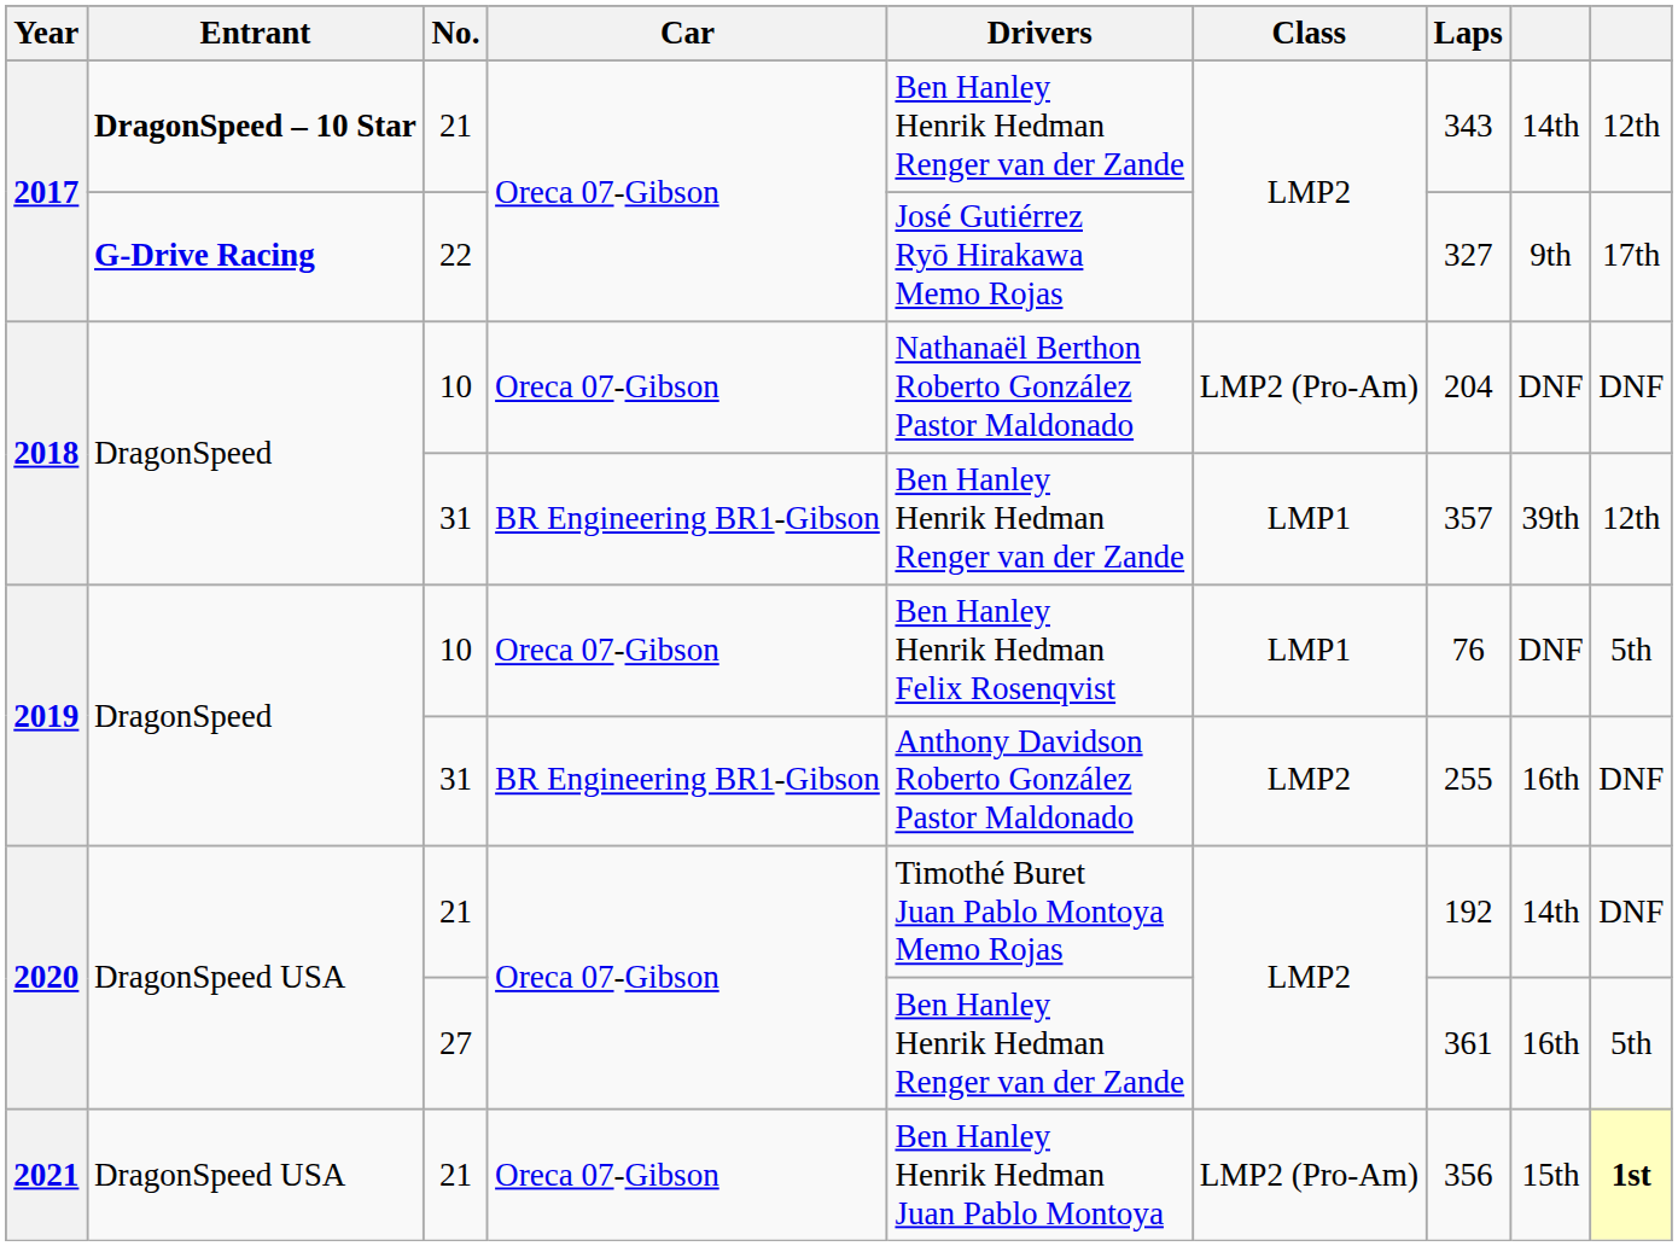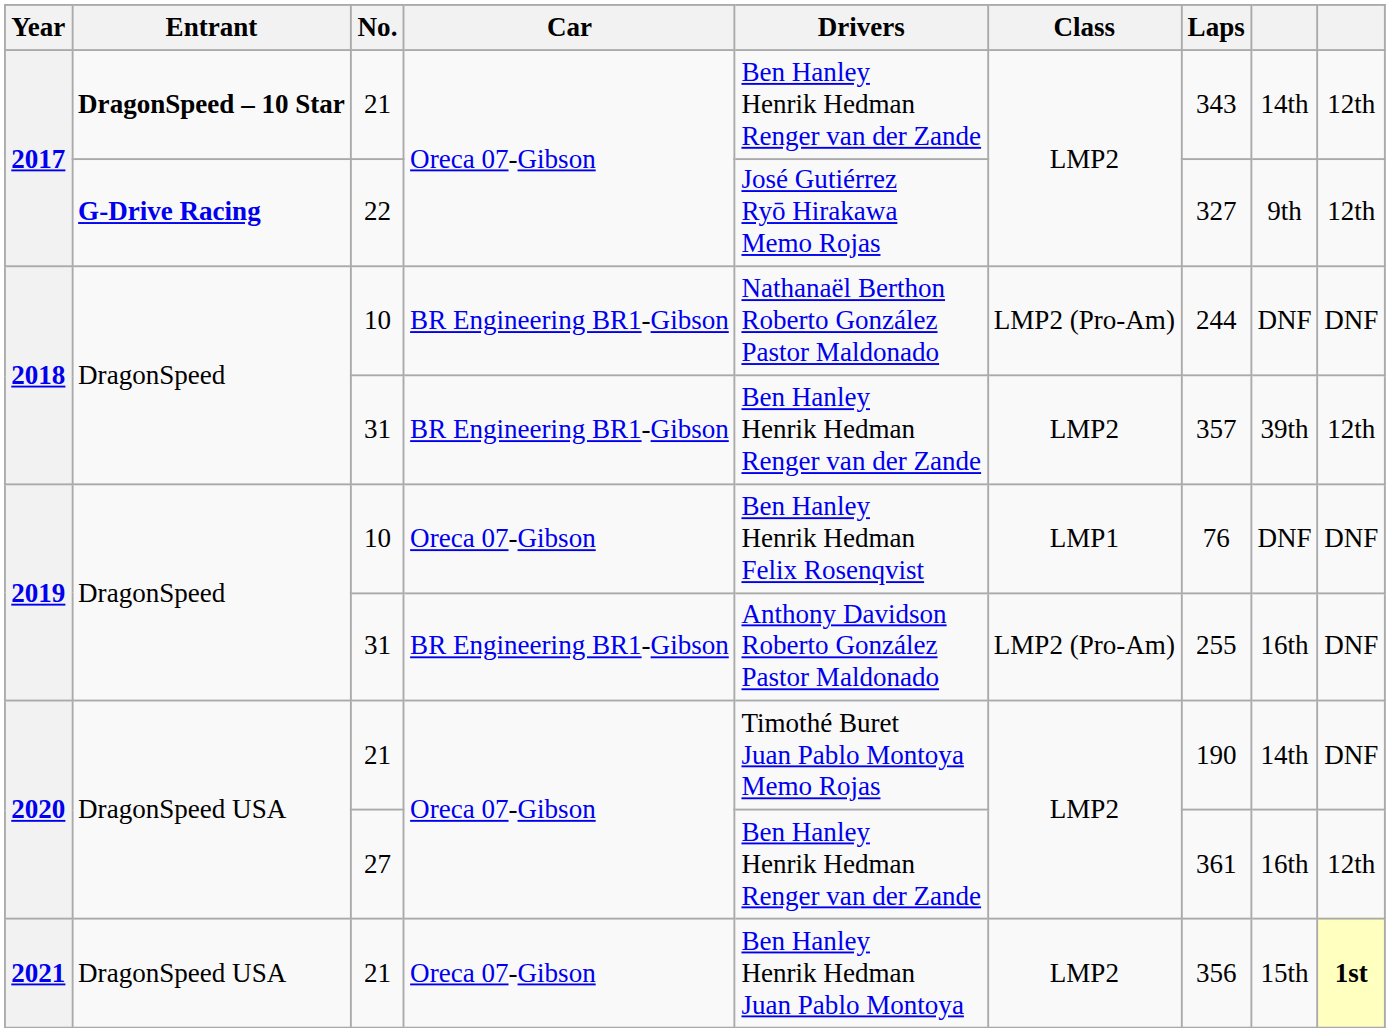 <table class="wikitable" style="font-size:90%">
 <tr>
 <th>Year</th>
 <th>Entrant</th>
 <th>No.</th>
 <th>Car</th>
 <th>Drivers</th>
 <th>Class</th>
 <th>Laps</th>
 <th></th>
 <th></th>
 </tr>
 <tr align="center">
 <th rowspan=2><a href='#'>2017</a></th>
 <td align=left><strong> DragonSpeed – 10 Star</strong></td>
 <td>21</td>
 <td rowspan=2 align=left><a href='#'>Oreca 07</a>-<a href='#'>Gibson</a></td>
 <td align=left> <a href='#'>Ben Hanley</a><br> Henrik Hedman<br> <a href='#'>Renger van der Zande</a></td>
 <td rowspan=2>LMP2</td>
 <td>343</td>
 <td>14th</td>
 <td>12th</td>
 </tr>
 <tr align="center">
 <td align=left><strong> <a href='#'>G-Drive Racing</a></strong></td>
 <td>22</td>
 <td align=left> <a href='#'>José Gutiérrez</a><br> <a href='#'>Ryō Hirakawa</a><br> <a href='#'>Memo Rojas</a></td>
 <td>327</td>
 <td>9th</td>
-<td>17th</td>
+<td>12th</td>
 </tr>
 <tr align="center">
 <th rowspan=2><a href='#'>2018</a></th>
 <td rowspan=2 align=left> DragonSpeed</td>
 <td>10</td>
-<td align=left><a href='#'>Oreca 07</a>-<a href='#'>Gibson</a></td>
+<td align=left><a href='#'>BR Engineering BR1</a>-<a href='#'>Gibson</a></td>
 <td align=left> <a href='#'>Nathanaël Berthon</a><br> <a href='#'>Roberto González</a><br> <a href='#'>Pastor Maldonado</a></td>
 <td>LMP2 (Pro-Am)</td>
-<td>204</td>
+<td>244</td>
 <td>DNF</td>
 <td>DNF</td>
 </tr>
 <tr align="center">
 <td>31</td>
 <td align=left><a href='#'>BR Engineering BR1</a>-<a href='#'>Gibson</a></td>
 <td align=left> <a href='#'>Ben Hanley</a><br> Henrik Hedman<br> <a href='#'>Renger van der Zande</a></td>
-<td>LMP1</td>
+<td>LMP2</td>
 <td>357</td>
 <td>39th</td>
 <td>12th</td>
 </tr>
 <tr align="center">
 <th rowspan=2><a href='#'>2019</a></th>
 <td rowspan=2 align=left> DragonSpeed</td>
 <td>10</td>
 <td align=left><a href='#'>Oreca 07</a>-<a href='#'>Gibson</a></td>
 <td align=left> <a href='#'>Ben Hanley</a><br> Henrik Hedman<br> <a href='#'>Felix Rosenqvist</a></td>
 <td>LMP1</td>
 <td>76</td>
 <td>DNF</td>
-<td>5th</td>
+<td>DNF</td>
 </tr>
 <tr align="center">
 <td>31</td>
 <td align=left><a href='#'>BR Engineering BR1</a>-<a href='#'>Gibson</a></td>
 <td align=left> <a href='#'>Anthony Davidson</a><br> <a href='#'>Roberto González</a><br> <a href='#'>Pastor Maldonado</a></td>
-<td>LMP2</td>
+<td>LMP2 (Pro-Am)</td>
 <td>255</td>
 <td>16th</td>
 <td>DNF</td>
 </tr>
 <tr align="center">
 <th rowspan=2><a href='#'>2020</a></th>
 <td rowspan=2 align=left> DragonSpeed USA</td>
 <td>21</td>
 <td rowspan=2 align=left><a href='#'>Oreca 07</a>-<a href='#'>Gibson</a></td>
 <td align=left> Timothé Buret<br> <a href='#'>Juan Pablo Montoya</a><br> <a href='#'>Memo Rojas</a></td>
 <td rowspan=2>LMP2</td>
-<td>192</td>
+<td>190</td>
 <td>14th</td>
 <td>DNF</td>
 </tr>
 <tr align="center">
 <td>27</td>
 <td align=left> <a href='#'>Ben Hanley</a><br> Henrik Hedman<br> <a href='#'>Renger van der Zande</a></td>
 <td>361</td>
 <td>16th</td>
-<td>5th</td>
+<td>12th</td>
 </tr>
 <tr align="center">
 <th><a href='#'>2021</a></th>
 <td align=left> DragonSpeed USA</td>
 <td>21</td>
 <td align=left><a href='#'>Oreca 07</a>-<a href='#'>Gibson</a></td>
 <td align=left> <a href='#'>Ben Hanley</a><br> Henrik Hedman<br> <a href='#'>Juan Pablo Montoya</a></td>
-<td>LMP2 (Pro-Am)</td>
+<td>LMP2</td>
 <td>356</td>
 <td>15th</td>
 <td style="background:#FFFFBF;"><strong>1st</strong></td>
 </tr>
 </table>
